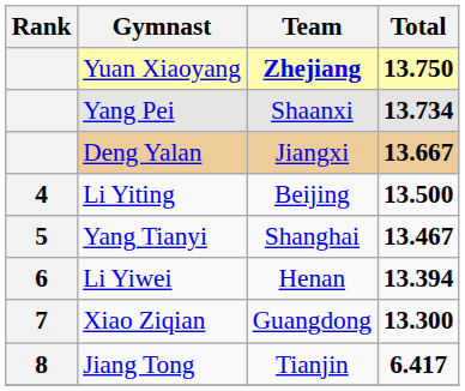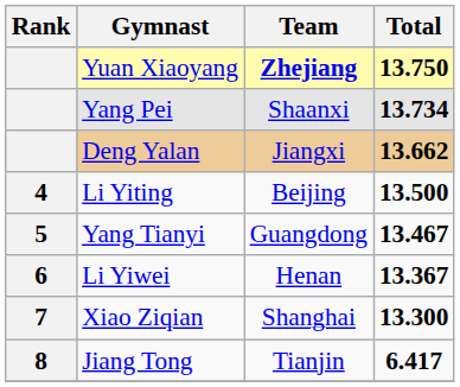 <table class="wikitable sortable" style="text-align:center; font-size:95%">
 <tr>
 <th>Rank</th>
 <th>Gymnast</th>
 <th>Team</th>
 <th>Total</th>
 </tr>
 <tr bgcolor=fffcaf>
 <th scope=row style="text-align:center"></th>
 <td align=left><a href='#'>Yuan Xiaoyang</a></td>
 <td><strong><a href='#'>Zhejiang</a></strong></td>
 <td><strong>13.750</strong></td>
 </tr>
 <tr bgcolor=e5e5e5>
 <th scope=row style="text-align:center"></th>
 <td align=left><a href='#'>Yang Pei</a></td>
 <td><a href='#'>Shaanxi</a></td>
 <td><strong>13.734</strong></td>
 </tr>
 <tr bgcolor=eecc99>
 <th scope=row style="text-align:center"></th>
 <td align=left><a href='#'>Deng Yalan</a></td>
 <td><a href='#'>Jiangxi</a></td>
-<td><strong>13.667</strong></td>
+<td><strong>13.662</strong></td>
 </tr>
 <tr>
 <th scope=row style="text-align:center">4</th>
 <td align=left><a href='#'>Li Yiting</a></td>
 <td><a href='#'>Beijing</a></td>
 <td><strong>13.500</strong></td>
 </tr>
 <tr>
 <th scope=row style="text-align:center">5</th>
 <td align=left><a href='#'>Yang Tianyi</a></td>
-<td><a href='#'>Shanghai</a></td>
+<td><a href='#'>Guangdong</a></td>
 <td><strong>13.467</strong></td>
 </tr>
 <tr>
 <th scope=row style="text-align:center">6</th>
 <td align=left><a href='#'>Li Yiwei</a></td>
 <td><a href='#'>Henan</a></td>
-<td><strong>13.394</strong></td>
+<td><strong>13.367</strong></td>
 </tr>
 <tr>
 <th scope=row style="text-align:center">7</th>
 <td align=left><a href='#'>Xiao Ziqian</a></td>
-<td><a href='#'>Guangdong</a></td>
+<td><a href='#'>Shanghai</a></td>
 <td><strong>13.300</strong></td>
 </tr>
 <tr>
 <th scope=row style="text-align:center">8</th>
 <td align=left><a href='#'>Jiang Tong</a></td>
 <td><a href='#'>Tianjin</a></td>
 <td><strong>6.417</strong></td>
 </tr>
 <tr>
 </tr>
 </table>
